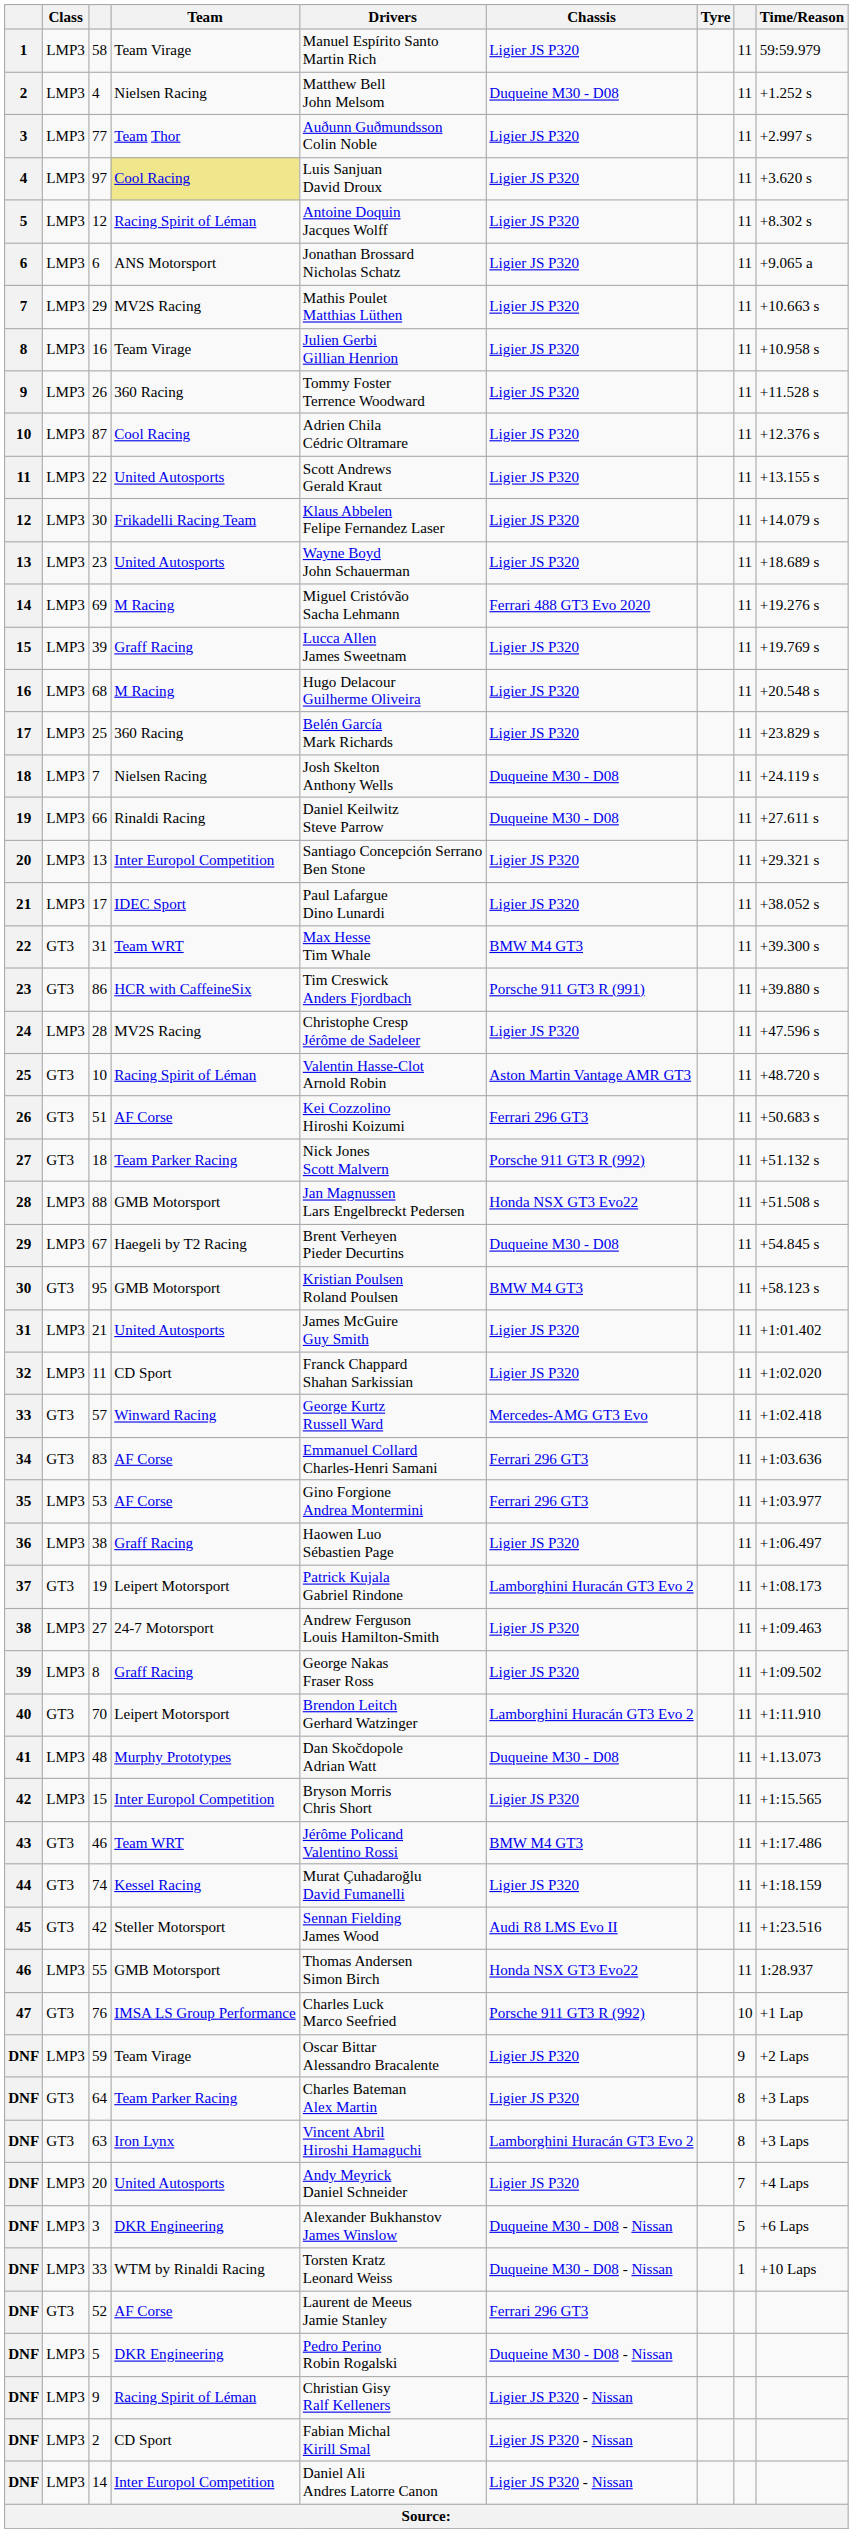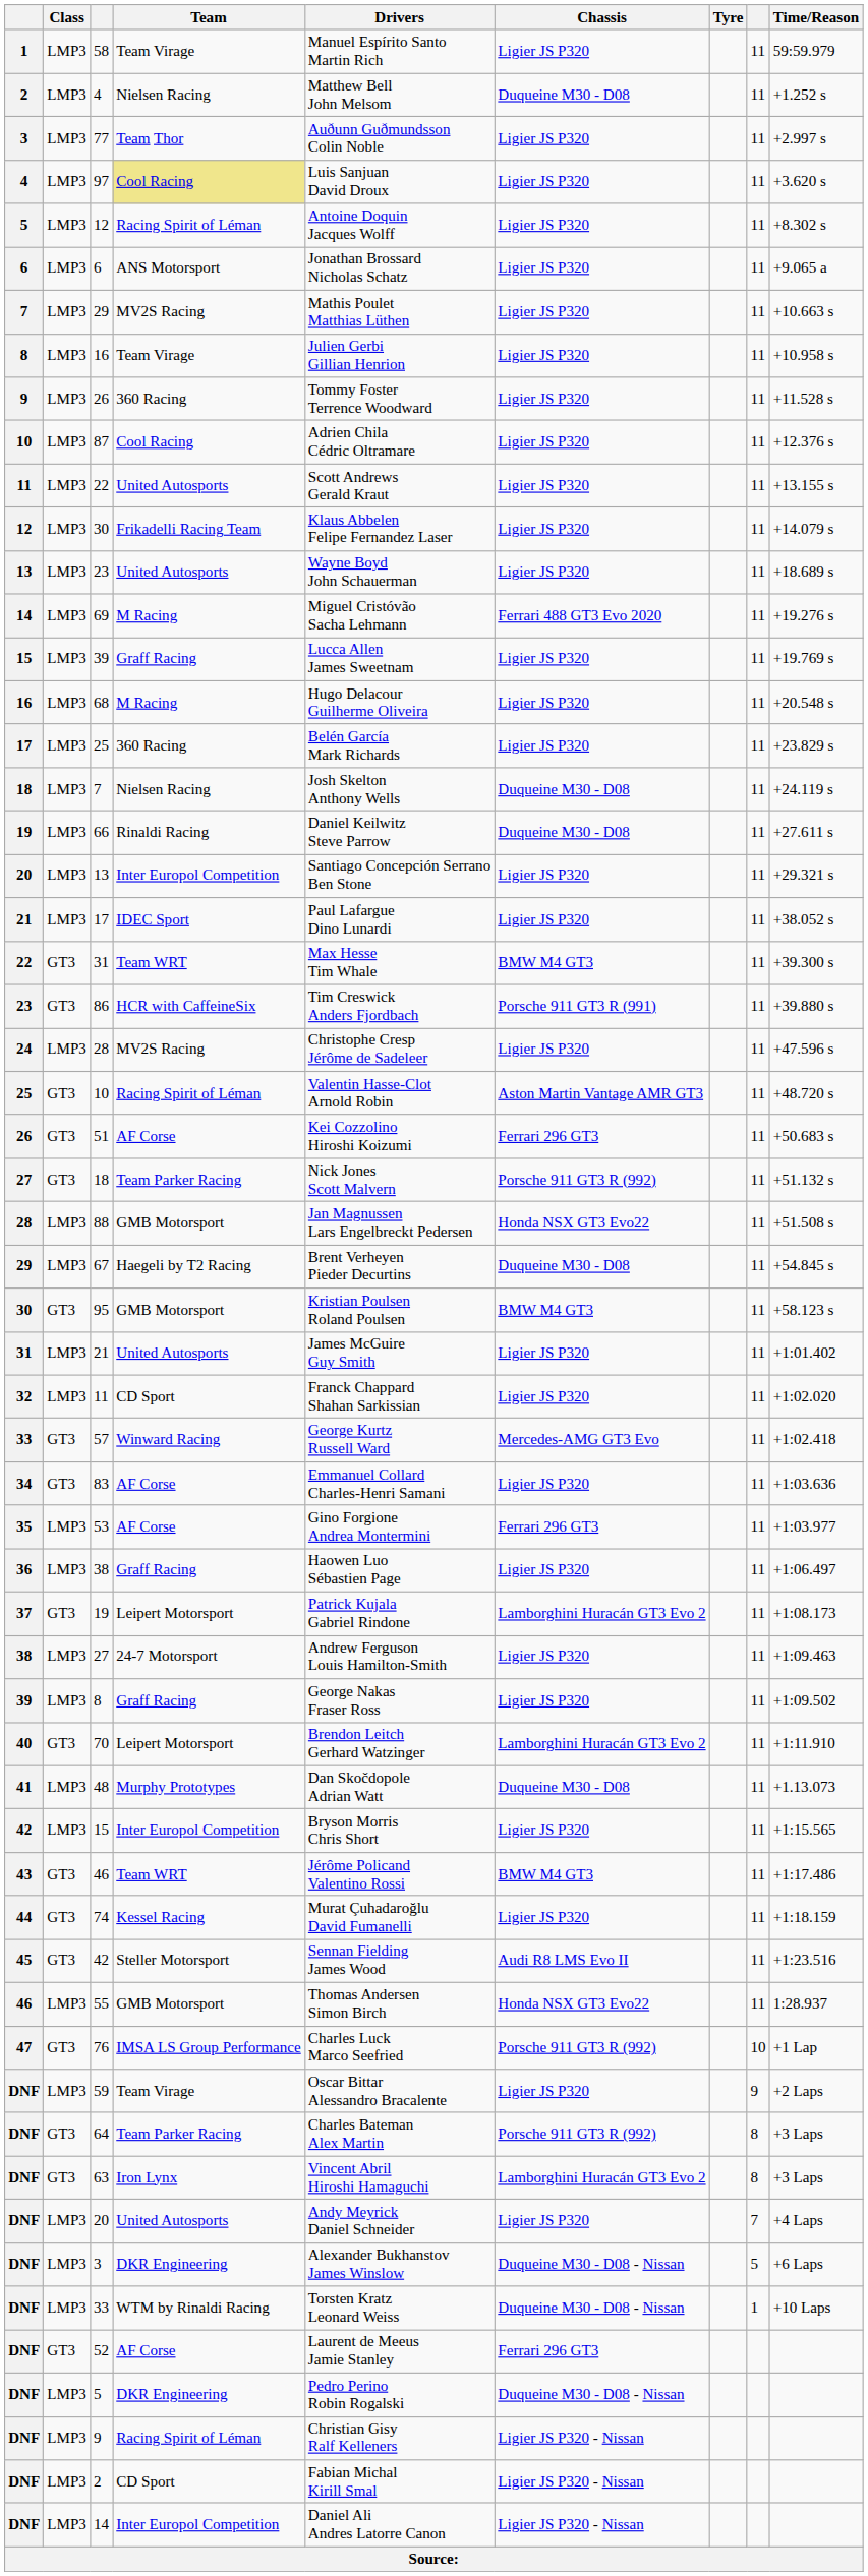 <table class="wikitable" style="font-size: 85%;">
 <tr>
 <th></th>
 <th>Class</th>
 <th></th>
 <th>Team</th>
 <th>Drivers</th>
 <th scope="col">Chassis</th>
 <th>Tyre</th>
 <th></th>
 <th>Time/Reason</th>
 </tr>
 <tr>
 <th>1</th>
 <td>LMP3</td>
 <td>58</td>
 <td> Team Virage</td>
 <td> Manuel Espírito Santo<br> Martin Rich</td>
 <td><a href='#'>Ligier JS P320</a></td>
 <td></td>
 <td>11</td>
 <td>59:59.979</td>
 </tr>
 <tr>
 <th>2</th>
 <td>LMP3</td>
 <td>4</td>
 <td> Nielsen Racing</td>
 <td> Matthew Bell<br> John Melsom</td>
 <td><a href='#'>Duqueine M30 - D08</a></td>
 <td></td>
 <td>11</td>
 <td>+1.252 s</td>
 </tr>
 <tr>
 <th>3</th>
 <td>LMP3</td>
 <td>77</td>
 <td> <a href='#'>Team</a> <a href='#'>Thor</a></td>
 <td> <a href='#'>Auðunn Guðmundsson</a><br> Colin Noble</td>
 <td><a href='#'>Ligier JS P320</a></td>
 <td></td>
 <td>11</td>
 <td>+2.997 s</td>
 </tr>
 <tr>
 <th>4</th>
 <td>LMP3</td>
 <td>97</td>
 <td style="background: khaki;"> <a href='#'>Cool Racing</a></td>
 <td> Luis Sanjuan<br> David Droux</td>
 <td><a href='#'>Ligier JS P320</a></td>
 <td></td>
 <td>11</td>
 <td>+3.620 s</td>
 </tr>
 <tr>
 <th>5</th>
 <td>LMP3</td>
 <td>12</td>
 <td> <a href='#'>Racing Spirit of Léman</a></td>
 <td> <a href='#'>Antoine Doquin</a><br> Jacques Wolff</td>
 <td><a href='#'>Ligier JS P320</a></td>
 <td></td>
 <td>11</td>
 <td>+8.302 s</td>
 </tr>
 <tr>
 <th>6</th>
 <td>LMP3</td>
 <td>6</td>
 <td> ANS Motorsport</td>
 <td> Jonathan Brossard<br> Nicholas Schatz</td>
 <td><a href='#'>Ligier JS P320</a></td>
 <td></td>
 <td>11</td>
 <td>+9.065 a</td>
 </tr>
 <tr>
 <th>7</th>
 <td>LMP3</td>
 <td>29</td>
 <td> MV2S Racing</td>
 <td> Mathis Poulet<br> <a href='#'>Matthias Lüthen</a></td>
 <td><a href='#'>Ligier JS P320</a></td>
 <td></td>
 <td>11</td>
 <td>+10.663 s</td>
 </tr>
 <tr>
 <th>8</th>
 <td>LMP3</td>
 <td>16</td>
 <td> Team Virage</td>
 <td> <a href='#'>Julien Gerbi</a><br> <a href='#'>Gillian Henrion</a></td>
 <td><a href='#'>Ligier JS P320</a></td>
 <td></td>
 <td>11</td>
 <td>+10.958 s</td>
 </tr>
 <tr>
 <th>9</th>
 <td>LMP3</td>
 <td>26</td>
 <td> 360 Racing</td>
 <td> Tommy Foster<br> Terrence Woodward</td>
 <td><a href='#'>Ligier JS P320</a></td>
 <td></td>
 <td>11</td>
 <td>+11.528 s</td>
 </tr>
 <tr>
 <th>10</th>
 <td>LMP3</td>
 <td>87</td>
 <td> <a href='#'>Cool Racing</a></td>
 <td> Adrien Chila<br> Cédric Oltramare</td>
 <td><a href='#'>Ligier JS P320</a></td>
 <td></td>
 <td>11</td>
 <td>+12.376 s</td>
 </tr>
 <tr>
 <th>11</th>
 <td>LMP3</td>
 <td>22</td>
 <td> <a href='#'>United Autosports</a></td>
 <td> Scott Andrews<br> Gerald Kraut</td>
 <td><a href='#'>Ligier JS P320</a></td>
 <td></td>
 <td>11</td>
 <td>+13.155 s</td>
 </tr>
 <tr>
 <th>12</th>
 <td>LMP3</td>
 <td>30</td>
 <td> <a href='#'>Frikadelli Racing Team</a></td>
 <td> <a href='#'>Klaus Abbelen</a><br> Felipe Fernandez Laser</td>
 <td><a href='#'>Ligier JS P320</a></td>
 <td></td>
 <td>11</td>
 <td>+14.079 s</td>
 </tr>
 <tr>
 <th>13</th>
 <td>LMP3</td>
 <td>23</td>
 <td> <a href='#'>United Autosports</a></td>
 <td> <a href='#'>Wayne Boyd</a><br> John Schauerman</td>
 <td><a href='#'>Ligier JS P320</a></td>
 <td></td>
 <td>11</td>
 <td>+18.689 s</td>
 </tr>
 <tr>
 <th>14</th>
 <td>LMP3</td>
 <td>69</td>
 <td> <a href='#'>M Racing</a></td>
 <td> Miguel Cristóvão<br> Sacha Lehmann</td>
 <td><a href='#'>Ferrari 488 GT3 Evo 2020</a></td>
 <td></td>
 <td>11</td>
 <td>+19.276 s</td>
 </tr>
 <tr>
 <th>15</th>
 <td>LMP3</td>
 <td>39</td>
 <td> <a href='#'>Graff Racing</a></td>
 <td> <a href='#'>Lucca Allen</a><br> James Sweetnam</td>
 <td><a href='#'>Ligier JS P320</a></td>
 <td></td>
 <td>11</td>
 <td>+19.769 s</td>
 </tr>
 <tr>
 <th>16</th>
 <td>LMP3</td>
 <td>68</td>
 <td> <a href='#'>M Racing</a></td>
 <td> Hugo Delacour<br> <a href='#'>Guilherme Oliveira</a></td>
 <td><a href='#'>Ligier JS P320</a></td>
 <td></td>
 <td>11</td>
 <td>+20.548 s</td>
 </tr>
 <tr>
 <th>17</th>
 <td>LMP3</td>
 <td>25</td>
 <td> 360 Racing</td>
 <td> <a href='#'>Belén García</a><br> Mark Richards</td>
 <td><a href='#'>Ligier JS P320</a></td>
 <td></td>
 <td>11</td>
 <td>+23.829 s</td>
 </tr>
 <tr>
 <th>18</th>
 <td>LMP3</td>
 <td>7</td>
 <td> Nielsen Racing</td>
 <td> Josh Skelton<br> Anthony Wells</td>
 <td><a href='#'>Duqueine M30 - D08</a></td>
 <td></td>
 <td>11</td>
 <td>+24.119 s</td>
 </tr>
 <tr>
 <th>19</th>
 <td>LMP3</td>
 <td>66</td>
 <td> Rinaldi Racing</td>
 <td> Daniel Keilwitz<br> Steve Parrow</td>
 <td><a href='#'>Duqueine M30 - D08</a></td>
 <td></td>
 <td>11</td>
 <td>+27.611 s</td>
 </tr>
 <tr>
 <th>20</th>
 <td>LMP3</td>
 <td>13</td>
 <td> <a href='#'>Inter Europol Competition</a></td>
 <td> Santiago Concepción Serrano<br> Ben Stone</td>
 <td><a href='#'>Ligier JS P320</a></td>
 <td></td>
 <td>11</td>
 <td>+29.321 s</td>
 </tr>
 <tr>
 <th>21</th>
 <td>LMP3</td>
 <td>17</td>
 <td> <a href='#'>IDEC Sport</a></td>
 <td> Paul Lafargue<br> Dino Lunardi</td>
 <td><a href='#'>Ligier JS P320</a></td>
 <td></td>
 <td>11</td>
 <td>+38.052 s</td>
 </tr>
 <tr>
 <th>22</th>
 <td>GT3</td>
 <td>31</td>
 <td> <a href='#'>Team WRT</a></td>
 <td> <a href='#'>Max Hesse</a><br> Tim Whale</td>
 <td><a href='#'>BMW M4 GT3</a></td>
 <td></td>
 <td>11</td>
 <td>+39.300 s</td>
 </tr>
 <tr>
 <th>23</th>
 <td>GT3</td>
 <td>86</td>
 <td> <a href='#'>HCR with CaffeineSix</a></td>
 <td> Tim Creswick<br> <a href='#'>Anders Fjordbach</a></td>
 <td><a href='#'>Porsche 911 GT3 R (991)</a></td>
 <td></td>
 <td>11</td>
 <td>+39.880 s</td>
 </tr>
 <tr>
 <th>24</th>
 <td>LMP3</td>
 <td>28</td>
 <td> MV2S Racing</td>
 <td> Christophe Cresp<br> <a href='#'>Jérôme de Sadeleer</a></td>
 <td><a href='#'>Ligier JS P320</a></td>
 <td></td>
 <td>11</td>
 <td>+47.596 s</td>
 </tr>
 <tr>
 <th>25</th>
 <td>GT3</td>
 <td>10</td>
 <td> <a href='#'>Racing Spirit of Léman</a></td>
 <td> <a href='#'>Valentin Hasse-Clot</a><br> Arnold Robin</td>
 <td><a href='#'>Aston Martin Vantage AMR GT3</a></td>
 <td></td>
 <td>11</td>
 <td>+48.720 s</td>
 </tr>
 <tr>
 <th>26</th>
 <td>GT3</td>
 <td>51</td>
 <td> <a href='#'>AF Corse</a></td>
 <td> <a href='#'>Kei Cozzolino</a><br> Hiroshi Koizumi</td>
 <td><a href='#'>Ferrari 296 GT3</a></td>
 <td></td>
 <td>11</td>
 <td>+50.683 s</td>
 </tr>
 <tr>
 <th>27</th>
 <td>GT3</td>
 <td>18</td>
 <td> <a href='#'>Team Parker Racing</a></td>
 <td> Nick Jones<br> <a href='#'>Scott Malvern</a></td>
 <td><a href='#'>Porsche 911 GT3 R (992)</a></td>
 <td></td>
 <td>11</td>
 <td>+51.132 s</td>
 </tr>
 <tr>
 <th>28</th>
 <td>LMP3</td>
 <td>88</td>
 <td> GMB Motorsport</td>
 <td> <a href='#'>Jan Magnussen</a><br> Lars Engelbreckt Pedersen</td>
 <td><a href='#'>Honda NSX GT3 Evo22</a></td>
 <td></td>
 <td>11</td>
 <td>+51.508 s</td>
 </tr>
 <tr>
 <th>29</th>
 <td>LMP3</td>
 <td>67</td>
 <td> Haegeli by T2 Racing</td>
 <td> Brent Verheyen<br> Pieder Decurtins</td>
 <td><a href='#'>Duqueine M30 - D08</a></td>
 <td></td>
 <td>11</td>
 <td>+54.845 s</td>
 </tr>
 <tr>
 <th>30</th>
 <td>GT3</td>
 <td>95</td>
 <td> GMB Motorsport</td>
 <td> <a href='#'>Kristian Poulsen</a><br> Roland Poulsen</td>
 <td><a href='#'>BMW M4 GT3</a></td>
 <td></td>
 <td>11</td>
 <td>+58.123 s</td>
 </tr>
 <tr>
 <th>31</th>
 <td>LMP3</td>
 <td>21</td>
 <td> <a href='#'>United Autosports</a></td>
 <td> James McGuire<br> <a href='#'>Guy Smith</a></td>
 <td><a href='#'>Ligier JS P320</a></td>
 <td></td>
 <td>11</td>
 <td>+1:01.402</td>
 </tr>
 <tr>
 <th>32</th>
 <td>LMP3</td>
 <td>11</td>
 <td> CD Sport</td>
 <td> Franck Chappard<br> Shahan Sarkissian</td>
 <td><a href='#'>Ligier JS P320</a></td>
 <td></td>
 <td>11</td>
 <td>+1:02.020</td>
 </tr>
 <tr>
 <th>33</th>
 <td>GT3</td>
 <td>57</td>
 <td> <a href='#'>Winward Racing</a></td>
 <td> <a href='#'>George Kurtz</a><br> <a href='#'>Russell Ward</a></td>
 <td><a href='#'>Mercedes-AMG GT3 Evo</a></td>
 <td></td>
 <td>11</td>
 <td>+1:02.418</td>
 </tr>
 <tr>
 <th>34</th>
 <td>GT3</td>
 <td>83</td>
 <td> <a href='#'>AF Corse</a></td>
 <td> <a href='#'>Emmanuel Collard</a><br> Charles-Henri Samani</td>
-<td><a href='#'>Ferrari 296 GT3</a></td>
+<td><a href='#'>Ligier JS P320</a></td>
 <td></td>
 <td>11</td>
 <td>+1:03.636</td>
 </tr>
 <tr>
 <th>35</th>
 <td>LMP3</td>
 <td>53</td>
 <td> <a href='#'>AF Corse</a></td>
 <td> Gino Forgione<br> <a href='#'>Andrea Montermini</a></td>
 <td><a href='#'>Ferrari 296 GT3</a></td>
 <td></td>
 <td>11</td>
 <td>+1:03.977</td>
 </tr>
 <tr>
 <th>36</th>
 <td>LMP3</td>
 <td>38</td>
 <td> <a href='#'>Graff Racing</a></td>
 <td> Haowen Luo<br> Sébastien Page</td>
 <td><a href='#'>Ligier JS P320</a></td>
 <td></td>
 <td>11</td>
 <td>+1:06.497</td>
 </tr>
 <tr>
 <th>37</th>
 <td>GT3</td>
 <td>19</td>
 <td> Leipert Motorsport</td>
 <td> <a href='#'>Patrick Kujala</a><br> Gabriel Rindone</td>
 <td><a href='#'>Lamborghini Huracán GT3 Evo 2</a></td>
 <td></td>
 <td>11</td>
 <td>+1:08.173</td>
 </tr>
 <tr>
 <th>38</th>
 <td>LMP3</td>
 <td>27</td>
 <td> 24-7 Motorsport</td>
 <td> Andrew Ferguson<br> Louis Hamilton-Smith</td>
 <td><a href='#'>Ligier JS P320</a></td>
 <td></td>
 <td>11</td>
 <td>+1:09.463</td>
 </tr>
 <tr>
 <th>39</th>
 <td>LMP3</td>
 <td>8</td>
 <td> <a href='#'>Graff Racing</a></td>
 <td> George Nakas<br> Fraser Ross</td>
 <td><a href='#'>Ligier JS P320</a></td>
 <td></td>
 <td>11</td>
 <td>+1:09.502</td>
 </tr>
 <tr>
 <th>40</th>
 <td>GT3</td>
 <td>70</td>
 <td> Leipert Motorsport</td>
 <td> <a href='#'>Brendon Leitch</a><br> Gerhard Watzinger</td>
 <td><a href='#'>Lamborghini Huracán GT3 Evo 2</a></td>
 <td></td>
 <td>11</td>
 <td>+1:11.910</td>
 </tr>
 <tr>
 <th>41</th>
 <td>LMP3</td>
 <td>48</td>
 <td> <a href='#'>Murphy Prototypes</a></td>
 <td> Dan Skočdopole<br> Adrian Watt</td>
 <td><a href='#'>Duqueine M30 - D08</a></td>
 <td></td>
 <td>11</td>
 <td>+1.13.073</td>
 </tr>
 <tr>
 <th>42</th>
 <td>LMP3</td>
 <td>15</td>
 <td> <a href='#'>Inter Europol Competition</a></td>
 <td> Bryson Morris<br> Chris Short</td>
 <td><a href='#'>Ligier JS P320</a></td>
 <td></td>
 <td>11</td>
 <td>+1:15.565</td>
 </tr>
 <tr>
 <th>43</th>
 <td>GT3</td>
 <td>46</td>
 <td> <a href='#'>Team WRT</a></td>
 <td> <a href='#'>Jérôme Policand</a><br> <a href='#'>Valentino Rossi</a></td>
 <td><a href='#'>BMW M4 GT3</a></td>
 <td></td>
 <td>11</td>
 <td>+1:17.486</td>
 </tr>
 <tr>
 <th>44</th>
 <td>GT3</td>
 <td>74</td>
 <td> <a href='#'>Kessel Racing</a></td>
 <td> Murat Çuhadaroğlu<br> <a href='#'>David Fumanelli</a></td>
 <td><a href='#'>Ligier JS P320</a></td>
 <td></td>
 <td>11</td>
 <td>+1:18.159</td>
 </tr>
 <tr>
 <th>45</th>
 <td>GT3</td>
 <td>42</td>
 <td> Steller Motorsport</td>
 <td> <a href='#'>Sennan Fielding</a><br> James Wood</td>
 <td><a href='#'>Audi R8 LMS Evo II</a></td>
 <td></td>
 <td>11</td>
 <td>+1:23.516</td>
 </tr>
 <tr>
 <th>46</th>
 <td>LMP3</td>
 <td>55</td>
 <td> GMB Motorsport</td>
 <td> Thomas Andersen<br> Simon Birch</td>
 <td><a href='#'>Honda NSX GT3 Evo22</a></td>
 <td></td>
 <td>11</td>
 <td>1:28.937</td>
 </tr>
 <tr>
 <th>47</th>
 <td>GT3</td>
 <td>76</td>
 <td> <a href='#'>IMSA LS Group Performance</a></td>
 <td> Charles Luck<br> Marco Seefried</td>
 <td><a href='#'>Porsche 911 GT3 R (992)</a></td>
 <td></td>
 <td>10</td>
 <td>+1 Lap</td>
 </tr>
 <tr>
 <th>DNF</th>
 <td>LMP3</td>
 <td>59</td>
 <td> Team Virage</td>
 <td> Oscar Bittar<br> Alessandro Bracalente</td>
 <td><a href='#'>Ligier JS P320</a></td>
 <td></td>
 <td>9</td>
 <td>+2 Laps</td>
 </tr>
 <tr>
 <th>DNF</th>
 <td>GT3</td>
 <td>64</td>
 <td> <a href='#'>Team Parker Racing</a></td>
 <td> Charles Bateman<br> <a href='#'>Alex Martin</a></td>
-<td><a href='#'>Ligier JS P320</a></td>
+<td><a href='#'>Porsche 911 GT3 R (992)</a></td>
 <td></td>
 <td>8</td>
 <td>+3 Laps</td>
 </tr>
 <tr>
 <th>DNF</th>
 <td>GT3</td>
 <td>63</td>
 <td> <a href='#'>Iron Lynx</a></td>
 <td> <a href='#'>Vincent Abril</a><br> <a href='#'>Hiroshi Hamaguchi</a></td>
 <td><a href='#'>Lamborghini Huracán GT3 Evo 2</a></td>
 <td></td>
 <td>8</td>
 <td>+3 Laps</td>
 </tr>
 <tr>
 <th>DNF</th>
 <td>LMP3</td>
 <td>20</td>
 <td> <a href='#'>United Autosports</a></td>
 <td> <a href='#'>Andy Meyrick</a><br> Daniel Schneider</td>
 <td><a href='#'>Ligier JS P320</a></td>
 <td></td>
 <td>7</td>
 <td>+4 Laps</td>
 </tr>
 <tr>
 <th>DNF</th>
 <td>LMP3</td>
 <td>3</td>
 <td> <a href='#'>DKR Engineering</a></td>
 <td> Alexander Bukhanstov<br> <a href='#'>James Winslow</a></td>
 <td><a href='#'>Duqueine M30 - D08</a> - <a href='#'>Nissan</a></td>
 <td></td>
 <td>5</td>
 <td>+6 Laps</td>
 </tr>
 <tr>
 <th>DNF</th>
 <td>LMP3</td>
 <td>33</td>
 <td> WTM by Rinaldi Racing</td>
 <td> Torsten Kratz<br> Leonard Weiss</td>
 <td><a href='#'>Duqueine M30 - D08</a> - <a href='#'>Nissan</a></td>
 <td></td>
 <td>1</td>
 <td>+10 Laps</td>
 </tr>
 <tr>
 <th>DNF</th>
 <td>GT3</td>
 <td>52</td>
 <td> <a href='#'>AF Corse</a></td>
 <td> Laurent de Meeus<br> Jamie Stanley</td>
 <td><a href='#'>Ferrari 296 GT3</a></td>
 <td></td>
 <td></td>
 <td></td>
 </tr>
 <tr>
 <th>DNF</th>
 <td>LMP3</td>
 <td>5</td>
 <td> <a href='#'>DKR Engineering</a></td>
 <td> <a href='#'>Pedro Perino</a><br> Robin Rogalski</td>
 <td><a href='#'>Duqueine M30 - D08</a> - <a href='#'>Nissan</a></td>
 <td></td>
 <td></td>
 <td></td>
 </tr>
 <tr>
 <th>DNF</th>
 <td>LMP3</td>
 <td>9</td>
 <td> <a href='#'>Racing Spirit of Léman</a></td>
 <td> Christian Gisy<br> <a href='#'>Ralf Kelleners</a></td>
 <td><a href='#'>Ligier JS P320</a> - <a href='#'>Nissan</a></td>
 <td></td>
 <td></td>
 <td></td>
 </tr>
 <tr>
 <th>DNF</th>
 <td>LMP3</td>
 <td>2</td>
 <td> CD Sport</td>
 <td> Fabian Michal<br> <a href='#'>Kirill Smal</a></td>
 <td><a href='#'>Ligier JS P320</a> - <a href='#'>Nissan</a></td>
 <td></td>
 <td></td>
 <td></td>
 </tr>
 <tr>
 <th>DNF</th>
 <td>LMP3</td>
 <td>14</td>
 <td> <a href='#'>Inter Europol Competition</a></td>
 <td> Daniel Ali<br> Andres Latorre Canon</td>
 <td><a href='#'>Ligier JS P320</a> - <a href='#'>Nissan</a></td>
 <td></td>
 <td></td>
 <td></td>
 </tr>
 <tr>
 <th colspan="9">Source:</th>
 </tr>
 </table>
